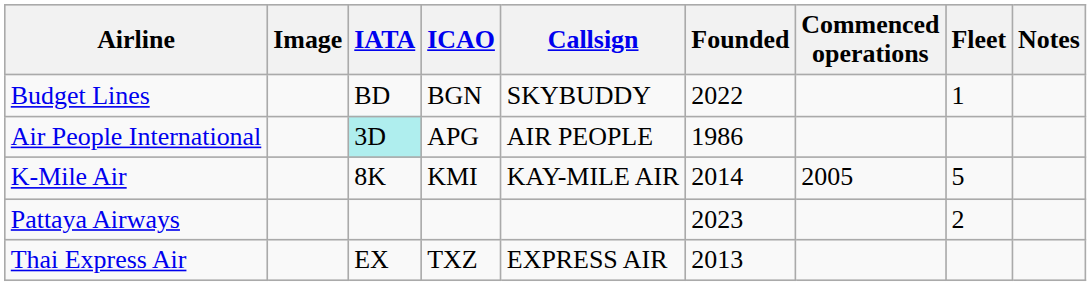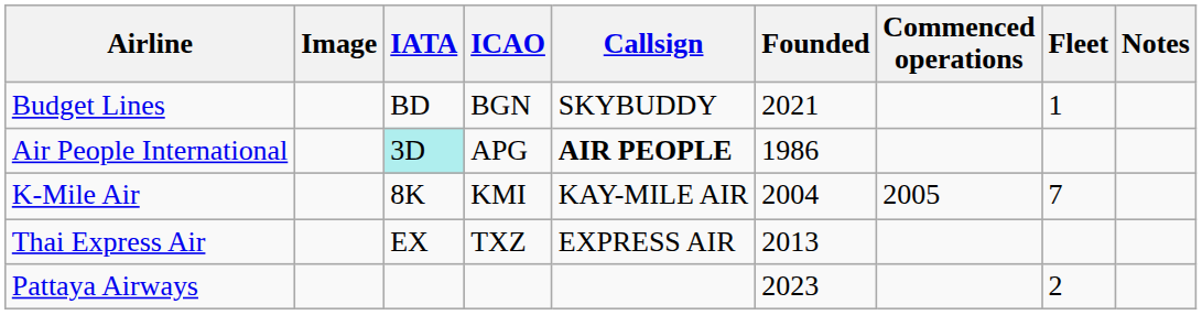 <table class="wikitable sortable">
 <tr>
 <th>Airline</th>
 <th>Image</th>
 <th><a href='#'>IATA</a></th>
 <th><a href='#'>ICAO</a></th>
 <th><a href='#'>Callsign</a></th>
 <th>Founded</th>
 <th>Commenced<br>operations</th>
 <th>Fleet</th>
 <th>Notes</th>
 </tr>
 <tr>
 <td><a href='#'>Budget Lines</a></td>
 <td></td>
 <td>BD</td>
 <td>BGN</td>
 <td>SKYBUDDY</td>
-<td>2022</td>
+<td>2021</td>
 <td></td>
 <td>1</td>
 <td></td>
 </tr>
 <tr>
 <td><a href='#'>Air People International</a></td>
 <td></td>
 <td style="background: paleturquoise;">3D</td>
 <td>APG</td>
-<td>AIR PEOPLE</td>
+<td><strong>AIR PEOPLE</strong></td>
 <td>1986</td>
 <td></td>
 <td></td>
 </tr>
 <tr>
 <td><a href='#'>K-Mile Air</a></td>
 <td></td>
 <td>8K</td>
 <td>KMI</td>
 <td>KAY-MILE AIR</td>
-<td>2014</td>
+<td>2004</td>
 <td>2005</td>
-<td>5</td>
+<td>7</td>
+<td></td>
+</tr>
+<tr>
+<td><a href='#'>Thai Express Air</a></td>
+<td></td>
+<td>EX</td>
+<td>TXZ</td>
+<td>EXPRESS AIR</td>
+<td>2013</td>
+<td></td>
+<td></td>
 <td></td>
 </tr>
 <tr>
 <td><a href='#'>Pattaya Airways</a></td>
 <td></td>
 <td></td>
 <td></td>
 <td></td>
 <td>2023</td>
 <td></td>
 <td>2</td>
 <td></td>
 </tr>
-<tr>
-<td><a href='#'>Thai Express Air</a></td>
-<td></td>
-<td>EX</td>
-<td>TXZ</td>
-<td>EXPRESS AIR</td>
-<td>2013</td>
-<td></td>
-<td></td>
-<td></td>
-</tr>
 </table>
